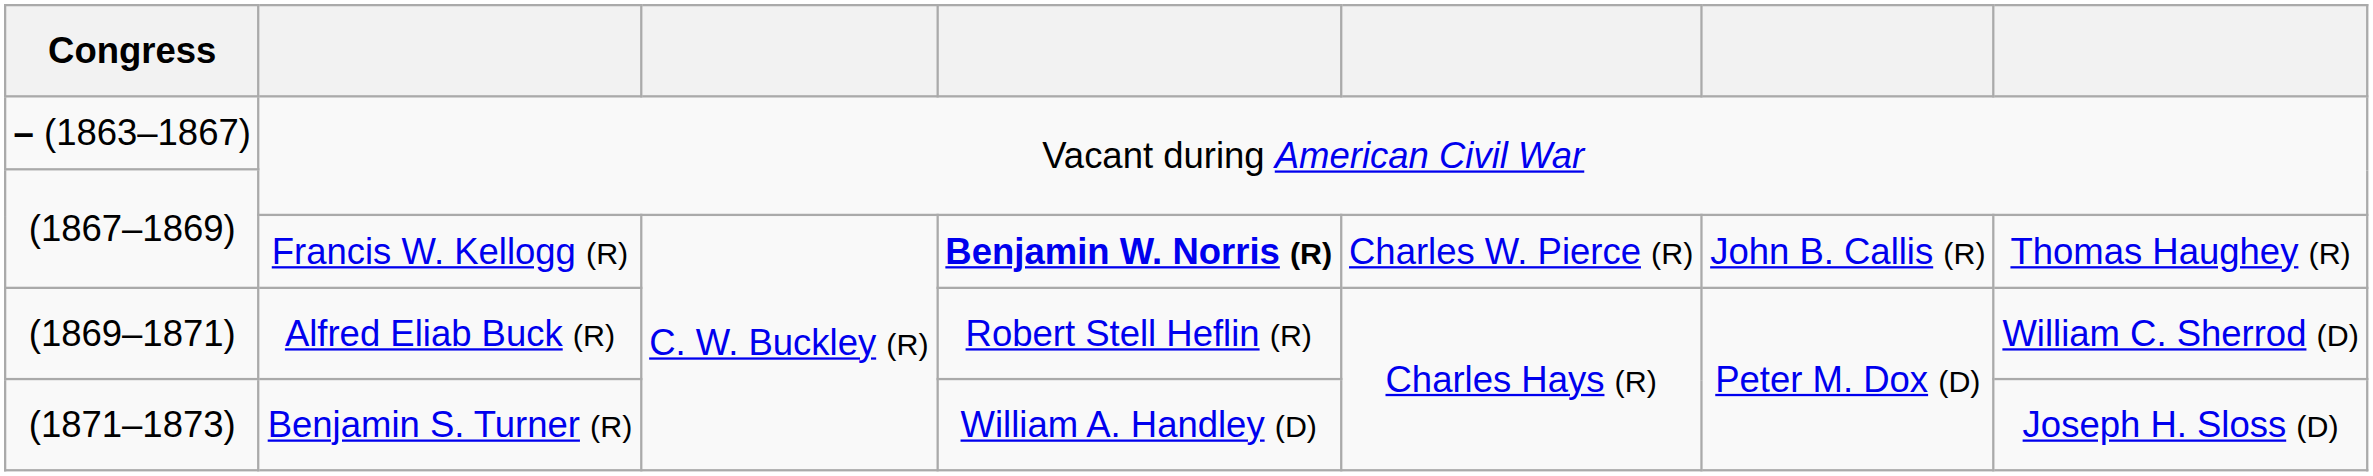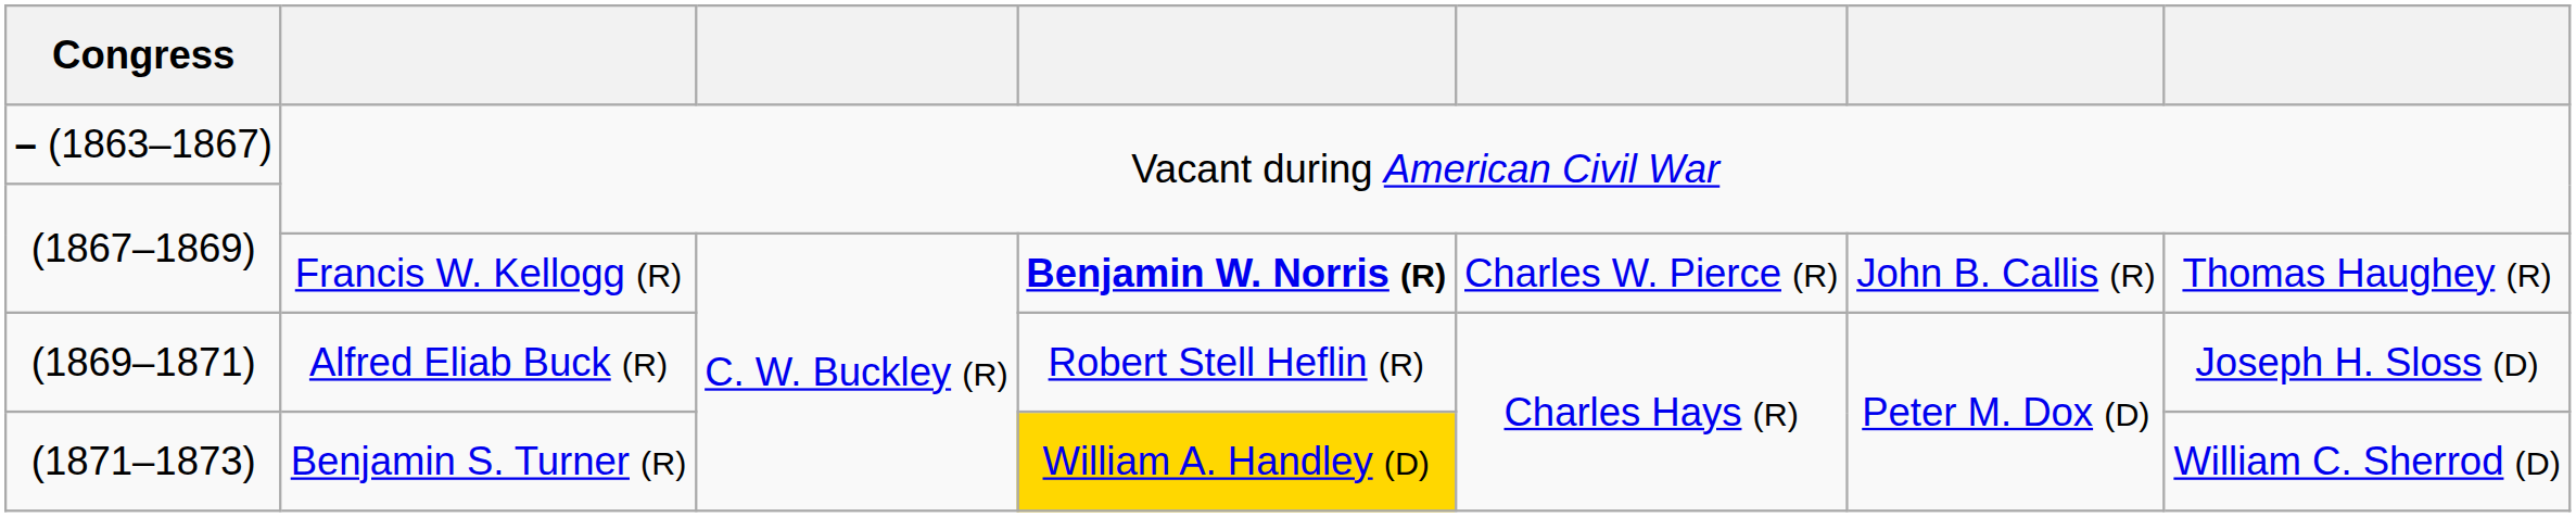 <table class=wikitable style="text-align:center">
 <tr style="height:2.5em">
 <th>Congress</th>
 <th></th>
 <th></th>
 <th></th>
 <th></th>
 <th></th>
 <th></th>
 </tr>
 <tr style="height:2em">
 <td><strong>–</strong> (1863–1867)</td>
 <td rowspan=2 colspan=6>Vacant during <em><a href='#'>American Civil War</a></em></td>
 </tr>
 <tr style="height:1.25em">
 <td rowspan=2><strong></strong> (1867–1869)</td>
 </tr>
 <tr style="height:2em">
 <td><a href='#'>Francis W. Kellogg</a> <small>(R)</small></td>
 <td rowspan=3 ><a href='#'>C. W. Buckley</a> <small>(R)</small></td>
 <td><strong><a href='#'>Benjamin W. Norris</a> <small>(R)</small></strong></td>
 <td><a href='#'>Charles W. Pierce</a> <small>(R)</small></td>
 <td><a href='#'>John B. Callis</a> <small>(R)</small></td>
 <td><a href='#'>Thomas Haughey</a> <small>(R)</small></td>
 </tr>
 <tr style="height:2.5em">
 <td><strong></strong> (1869–1871)</td>
 <td><a href='#'>Alfred Eliab Buck</a> <small>(R)</small></td>
 <td><a href='#'>Robert Stell Heflin</a> <small>(R)</small></td>
 <td rowspan=2 ><a href='#'>Charles Hays</a> <small>(R)</small></td>
 <td rowspan=2 ><a href='#'>Peter M. Dox</a> <small>(D)</small></td>
-<td><a href='#'>William C. Sherrod</a> <small>(D)</small></td>
+<td><a href='#'>Joseph H. Sloss</a> <small>(D)</small></td>
 </tr>
 <tr style="height:2.5em">
 <td><strong></strong> (1871–1873)</td>
 <td><a href='#'>Benjamin S. Turner</a> <small>(R)</small></td>
-<td><a href='#'>William A. Handley</a> <small>(D)</small></td>
-<td><a href='#'>Joseph H. Sloss</a> <small>(D)</small></td>
+<td style="background: gold;"><a href='#'>William A. Handley</a> <small>(D)</small></td>
+<td><a href='#'>William C. Sherrod</a> <small>(D)</small></td>
 </tr>
 </table>
